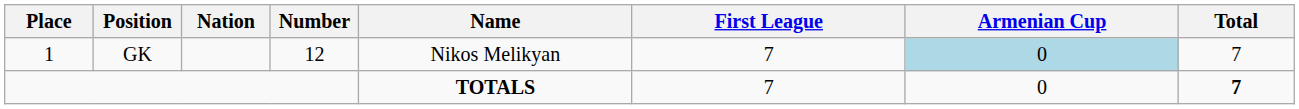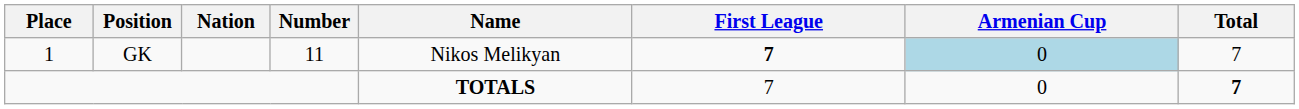 <table class="wikitable" style="font-size: 95%; text-align: center;">
 <tr>
 <th width=60>Place</th>
 <th width=60>Position</th>
 <th width=60>Nation</th>
 <th width=60>Number</th>
 <th width=200>Name</th>
 <th width=200><a href='#'>First League</a></th>
 <th width=200><a href='#'>Armenian Cup</a></th>
 <th width=80><strong>Total</strong></th>
 </tr>
 <tr>
 <td>1</td>
 <td>GK</td>
 <td></td>
-<td>12</td>
+<td>11</td>
 <td>Nikos Melikyan</td>
-<td>7</td>
+<td><strong>7</strong></td>
 <td style="background: lightblue;">0</td>
 <td>7</td>
 </tr>
 <tr>
 <td colspan="4"></td>
 <td><strong>TOTALS</strong></td>
 <td>7</td>
 <td>0</td>
 <td><strong>7</strong></td>
 </tr>
 </table>
